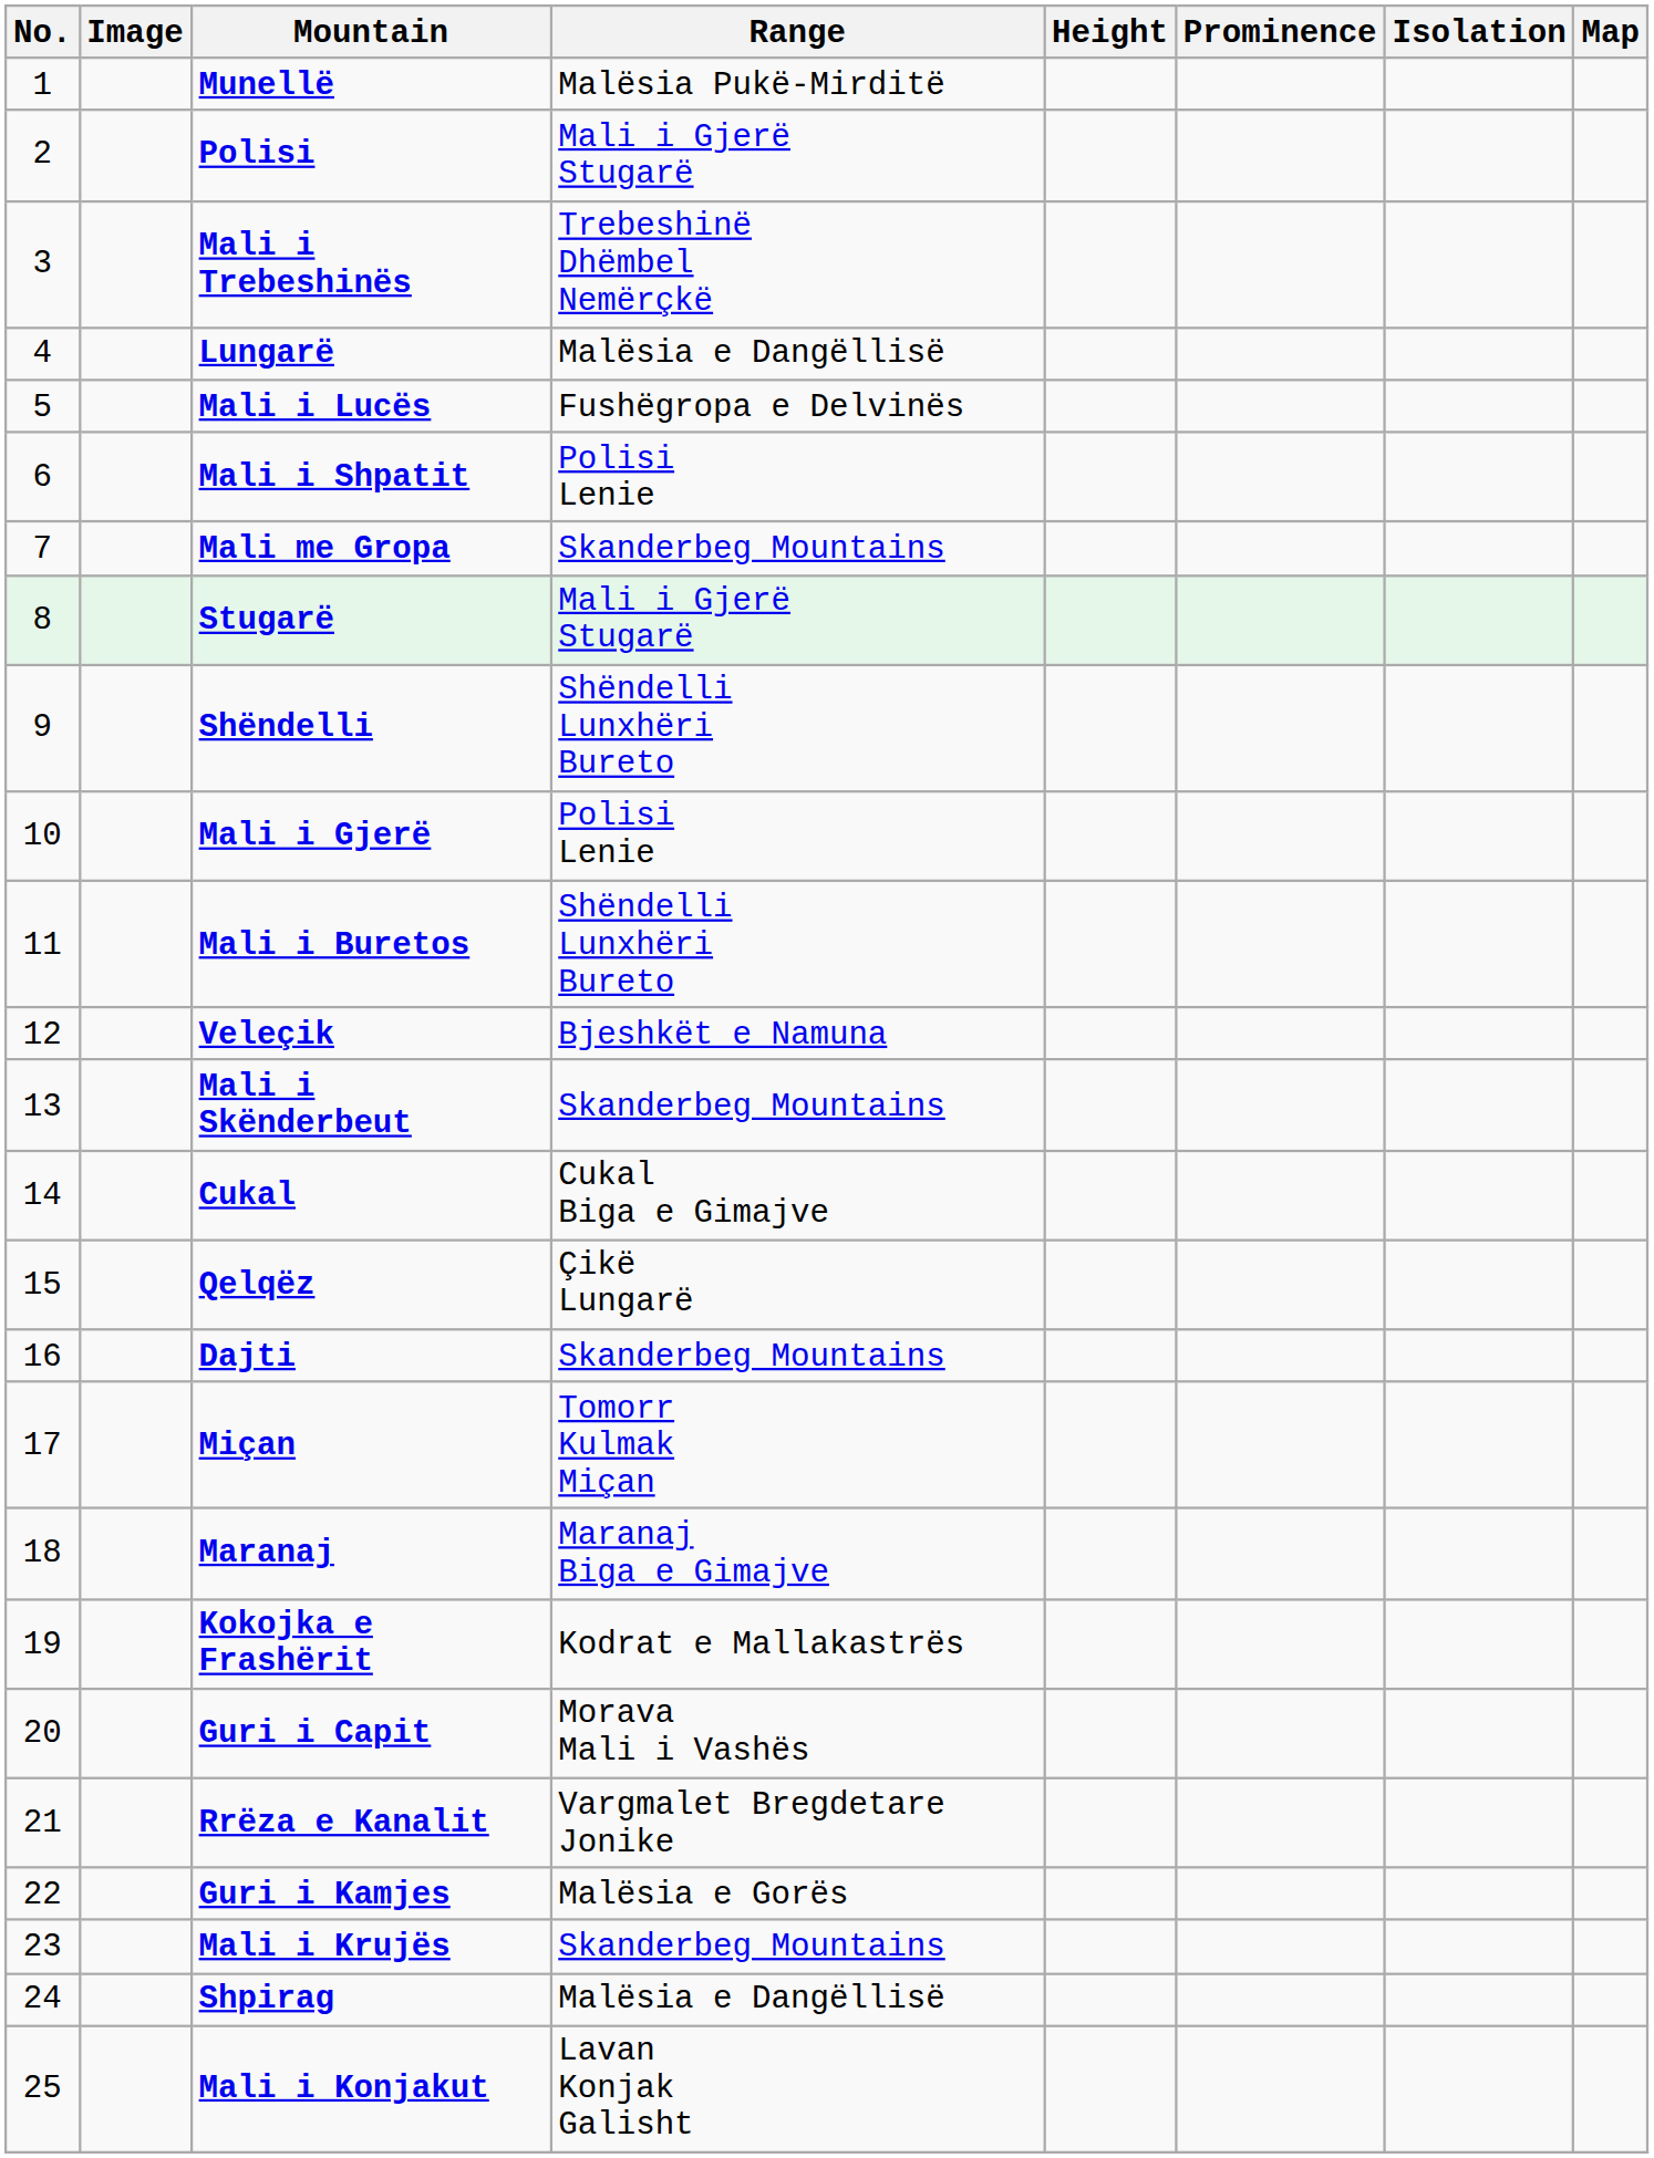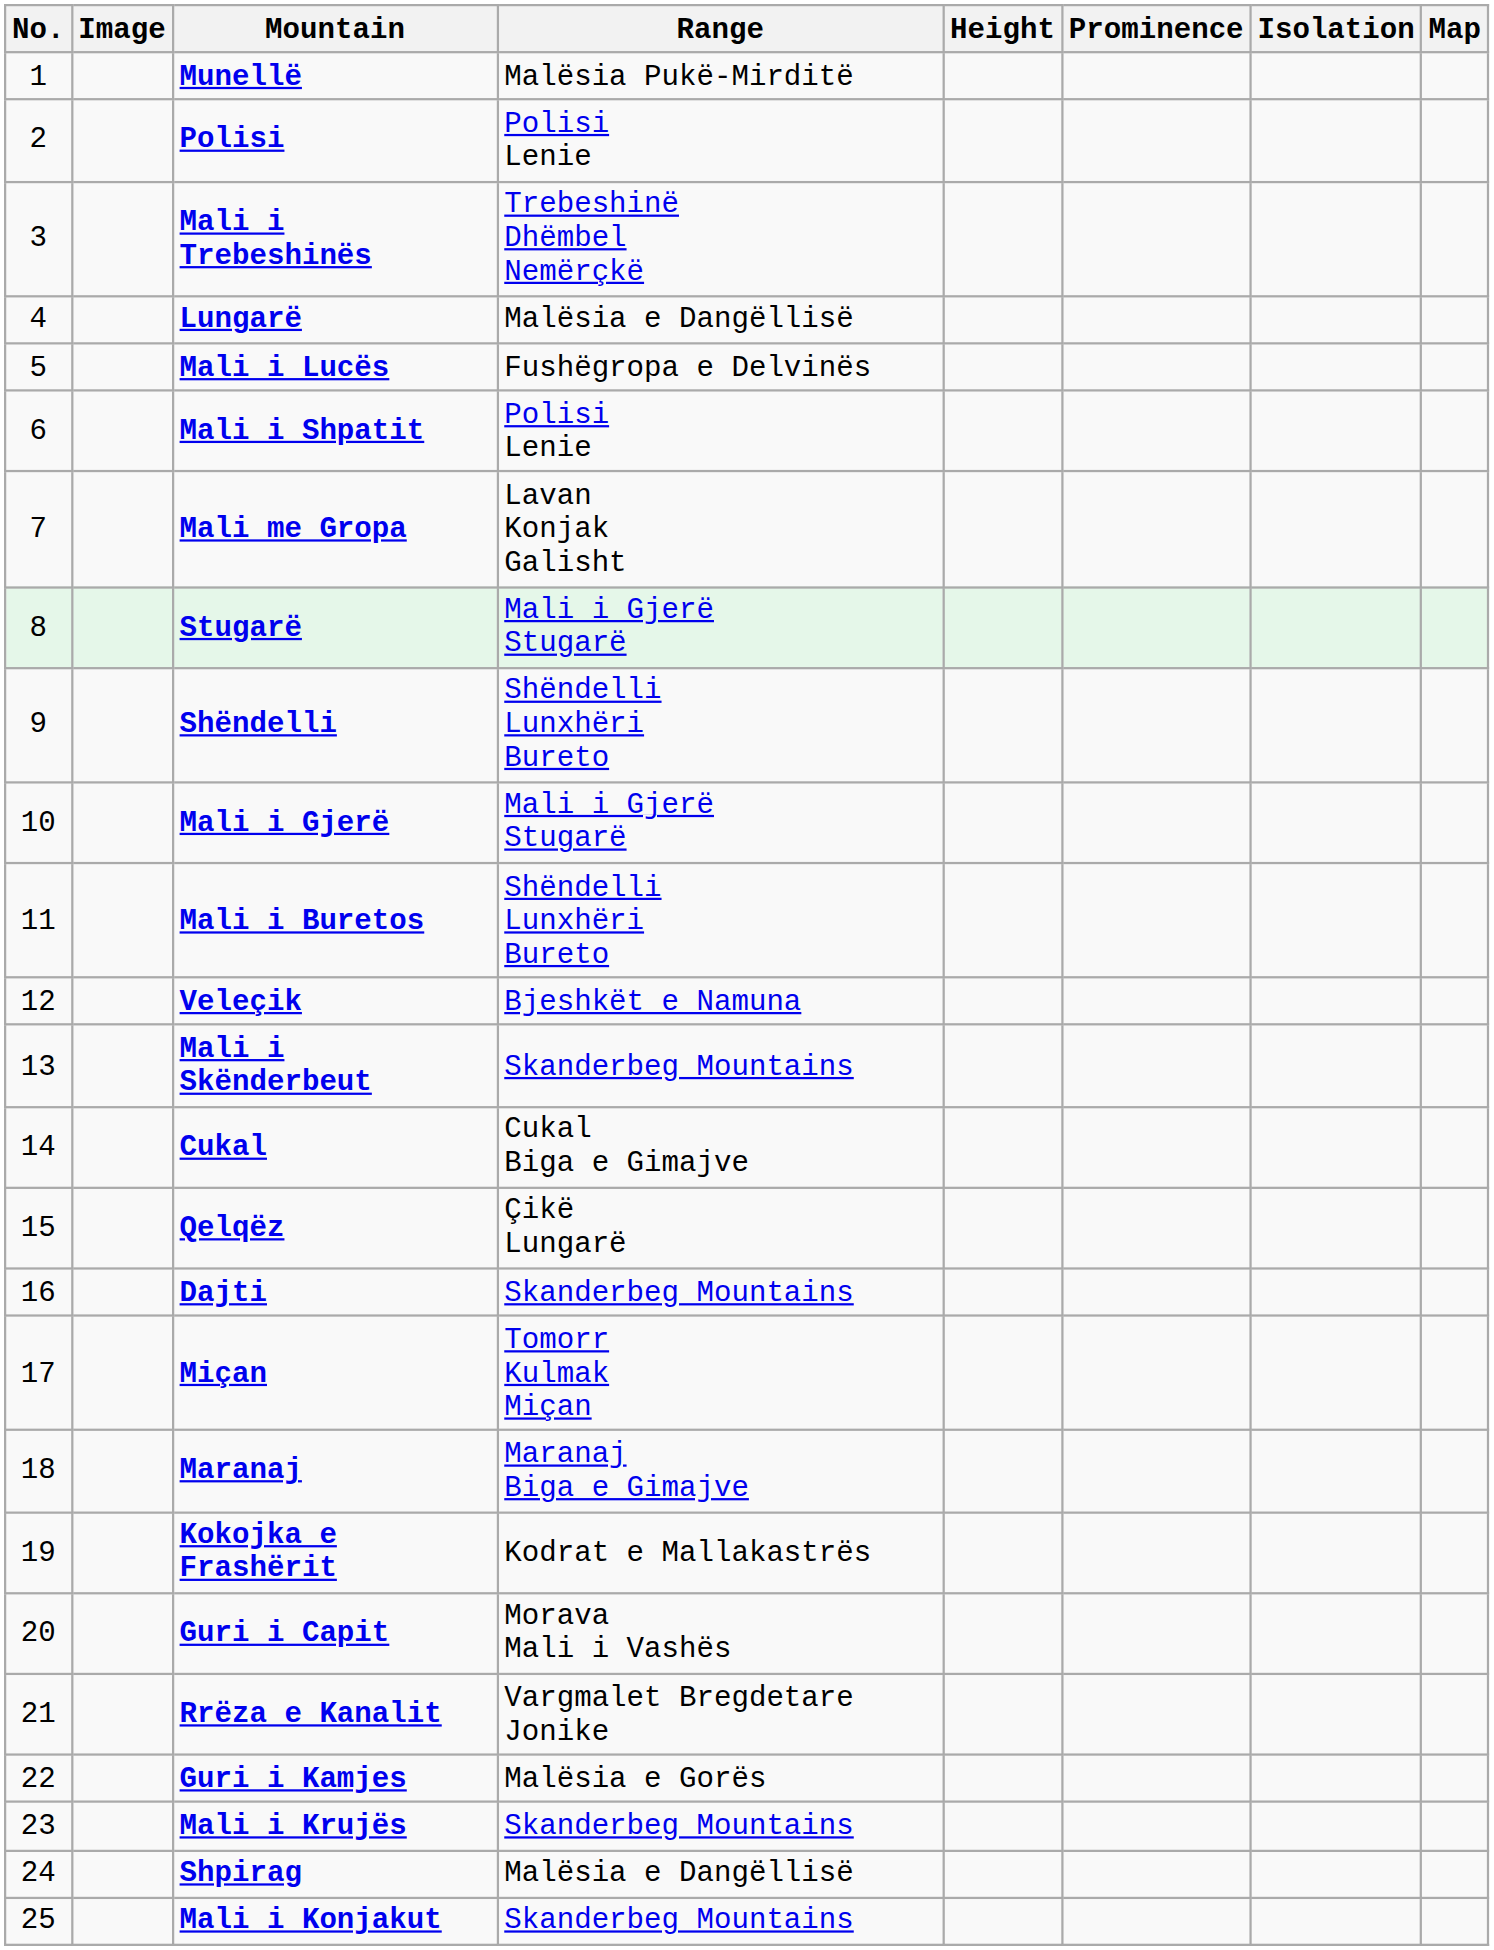 <table class="wikitable sortable"; width="75%">
 <tr>
 <th>No.</th>
 <th class="unsortable">Image</th>
 <th>Mountain</th>
 <th>Range</th>
 <th>Height</th>
 <th>Prominence</th>
 <th>Isolation</th>
 <th class="unsortable">Map</th>
 </tr>
 <tr>
 <td align="center">1</td>
 <td align="center"></td>
 <td><strong><a href='#'>Munellë</a></strong></td>
 <td>Malësia Pukë-Mirditë</td>
 <td align="center"></td>
 <td align="center"></td>
 <td align="center"></td>
 <td></td>
 </tr>
 <tr>
 <td align="center">2</td>
 <td align="center"></td>
 <td><strong><a href='#'>Polisi</a></strong></td>
-<td><a href='#'>Mali i Gjerë</a><br><a href='#'>Stugarë</a></td>
+<td><a href='#'>Polisi</a><br>Lenie</td>
 <td align="center"></td>
 <td align="center"></td>
 <td align="center"></td>
 <td></td>
 </tr>
 <tr>
 <td align="center">3</td>
 <td align="center"></td>
 <td><strong><a href='#'>Mali i Trebeshinës</a></strong></td>
 <td><a href='#'>Trebeshinë</a><br><a href='#'>Dhëmbel</a><br><a href='#'>Nemërçkë</a></td>
 <td align="center"></td>
 <td align="center"></td>
 <td align="center"></td>
 <td></td>
 </tr>
 <tr>
 <td align="center">4</td>
 <td align="center"></td>
 <td><strong><a href='#'>Lungarë</a></strong></td>
 <td>Malësia e Dangëllisë</td>
 <td align="center"></td>
 <td align="center"></td>
 <td align="center"></td>
 <td></td>
 </tr>
 <tr>
 <td align="center">5</td>
 <td align="center"></td>
 <td><strong><a href='#'>Mali i Lucës</a></strong></td>
 <td>Fushëgropa e Delvinës</td>
 <td align="center"></td>
 <td align="center"></td>
 <td align="center"></td>
 <td></td>
 </tr>
 <tr>
 <td align="center">6</td>
 <td align="center"></td>
 <td><strong><a href='#'>Mali i Shpatit</a></strong></td>
 <td><a href='#'>Polisi</a><br>Lenie</td>
 <td align="center"></td>
 <td align="center"></td>
 <td align="center"></td>
 <td></td>
 </tr>
 <tr>
 <td align="center">7</td>
 <td align="center"></td>
 <td><strong><a href='#'>Mali me Gropa</a></strong></td>
-<td><a href='#'>Skanderbeg Mountains</a></td>
+<td>Lavan<br>Konjak<br>Galisht</td>
 <td align="center"></td>
 <td align="center"></td>
 <td align="center"></td>
 <td></td>
 </tr>
 <tr bgcolor="#e5f7e9">
 <td align="center">8</td>
 <td align="center"></td>
 <td><strong><a href='#'>Stugarë</a></strong></td>
 <td><a href='#'>Mali i Gjerë</a><br><a href='#'>Stugarë</a></td>
 <td align="center"></td>
 <td align="center"></td>
 <td align="center"></td>
 <td></td>
 </tr>
 <tr>
 <td align="center">9</td>
 <td align="center"></td>
 <td><strong><a href='#'>Shëndelli</a></strong></td>
 <td><a href='#'>Shëndelli</a><br><a href='#'>Lunxhëri</a><br><a href='#'>Bureto</a></td>
 <td align="center"></td>
 <td align="center"></td>
 <td align="center"></td>
 <td></td>
 </tr>
 <tr>
 <td align="center">10</td>
 <td align="center"></td>
 <td><strong><a href='#'>Mali i Gjerë</a></strong></td>
-<td><a href='#'>Polisi</a><br>Lenie</td>
+<td><a href='#'>Mali i Gjerë</a><br><a href='#'>Stugarë</a></td>
 <td align="center"></td>
 <td align="center"></td>
 <td align="center"></td>
 <td></td>
 </tr>
 <tr>
 <td align="center">11</td>
 <td align="center"></td>
 <td><strong><a href='#'>Mali i Buretos</a></strong></td>
 <td><a href='#'>Shëndelli</a><br><a href='#'>Lunxhëri</a><br><a href='#'>Bureto</a></td>
 <td align="center"></td>
 <td align="center"></td>
 <td align="center"></td>
 <td></td>
 </tr>
 <tr>
 <td align="center">12</td>
 <td align="center"></td>
 <td><strong><a href='#'>Veleçik</a></strong></td>
 <td><a href='#'>Bjeshkët e Namuna</a></td>
 <td align="center"></td>
 <td align="center"></td>
 <td align="center"></td>
 <td></td>
 </tr>
 <tr>
 <td align="center">13</td>
 <td align="center"></td>
 <td><strong><a href='#'>Mali i Skënderbeut</a></strong></td>
 <td><a href='#'>Skanderbeg Mountains</a></td>
 <td align="center"></td>
 <td align="center"></td>
 <td align="center"></td>
 <td></td>
 </tr>
 <tr>
 <td align="center">14</td>
 <td align="center"></td>
 <td><strong><a href='#'>Cukal</a></strong></td>
 <td>Cukal<br>Biga e Gimajve</td>
 <td align="center"></td>
 <td align="center"></td>
 <td align="center"></td>
 <td></td>
 </tr>
 <tr>
 <td align="center">15</td>
 <td align="center"></td>
 <td><strong><a href='#'>Qelqëz</a></strong></td>
 <td>Çikë<br>Lungarë</td>
 <td align="center"></td>
 <td align="center"></td>
 <td align="center"></td>
 <td></td>
 </tr>
 <tr>
 <td align="center">16</td>
 <td align="center"></td>
 <td><strong><a href='#'>Dajti</a></strong></td>
 <td><a href='#'>Skanderbeg Mountains</a></td>
 <td align="center"></td>
 <td align="center"></td>
 <td align="center"></td>
 <td></td>
 </tr>
 <tr>
 <td align="center">17</td>
 <td align="center"></td>
 <td><strong><a href='#'>Miçan</a></strong></td>
 <td><a href='#'>Tomorr</a><br><a href='#'>Kulmak</a><br><a href='#'>Miçan</a></td>
 <td align="center"></td>
 <td align="center"></td>
 <td align="center"></td>
 <td></td>
 </tr>
 <tr>
 <td align="center">18</td>
 <td align="center"></td>
 <td><strong><a href='#'>Maranaj</a></strong></td>
 <td><a href='#'>Maranaj</a><br><a href='#'>Biga e Gimajve</a></td>
 <td align="center"></td>
 <td align="center"></td>
 <td align="center"></td>
 <td></td>
 </tr>
 <tr>
 <td align="center">19</td>
 <td align="center"></td>
 <td><strong><a href='#'>Kokojka e Frashërit</a></strong></td>
 <td>Kodrat e Mallakastrës</td>
 <td align="center"></td>
 <td align="center"></td>
 <td align="center"></td>
 <td></td>
 </tr>
 <tr>
 <td align="center">20</td>
 <td align="center"></td>
 <td><strong><a href='#'>Guri i Capit</a></strong></td>
 <td>Morava<br>Mali i Vashës</td>
 <td align="center"></td>
 <td align="center"></td>
 <td align="center"></td>
 <td></td>
 </tr>
 <tr>
 <td align="center">21</td>
 <td align="center"></td>
 <td><strong><a href='#'>Rrëza e Kanalit</a></strong></td>
 <td>Vargmalet Bregdetare Jonike</td>
 <td align="center"></td>
 <td align="center"></td>
 <td align="center"></td>
 <td></td>
 </tr>
 <tr>
 <td align="center">22</td>
 <td align="center"></td>
 <td><strong><a href='#'>Guri i Kamjes</a></strong></td>
 <td>Malësia e Gorës</td>
 <td align="center"></td>
 <td align="center"></td>
 <td align="center"></td>
 <td></td>
 </tr>
 <tr>
 <td align="center">23</td>
 <td align="center"></td>
 <td><strong><a href='#'>Mali i Krujës</a></strong></td>
 <td><a href='#'>Skanderbeg Mountains</a></td>
 <td align="center"></td>
 <td align="center"></td>
 <td align="center"></td>
 <td></td>
 </tr>
 <tr>
 <td align="center">24</td>
 <td align="center"></td>
 <td><strong><a href='#'>Shpirag</a></strong></td>
 <td>Malësia e Dangëllisë</td>
 <td align="center"></td>
 <td align="center"></td>
 <td align="center"></td>
 <td></td>
 </tr>
 <tr>
 <td align="center">25</td>
 <td align="center"></td>
 <td><strong><a href='#'>Mali i Konjakut</a></strong></td>
-<td>Lavan<br>Konjak<br>Galisht</td>
+<td><a href='#'>Skanderbeg Mountains</a></td>
 <td align="center"></td>
 <td align="center"></td>
 <td align="center"></td>
 <td></td>
 </tr>
 <tr>
 </tr>
 </table>
